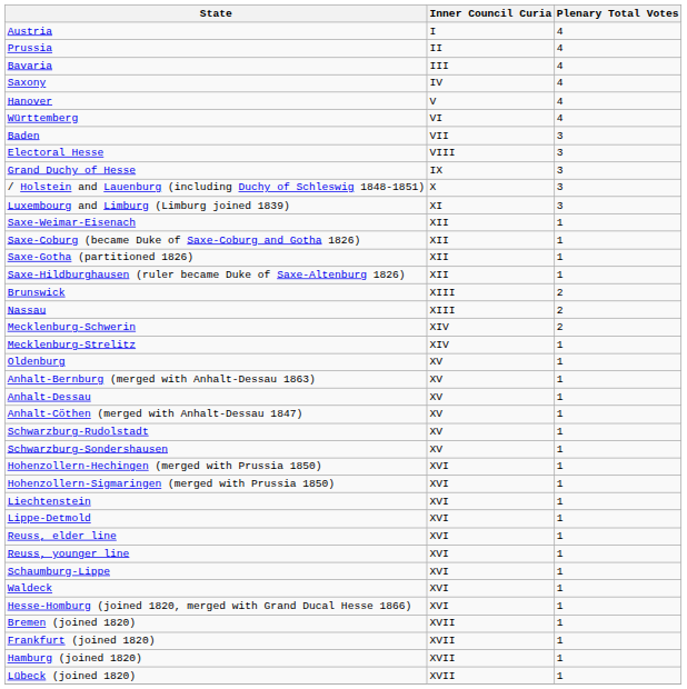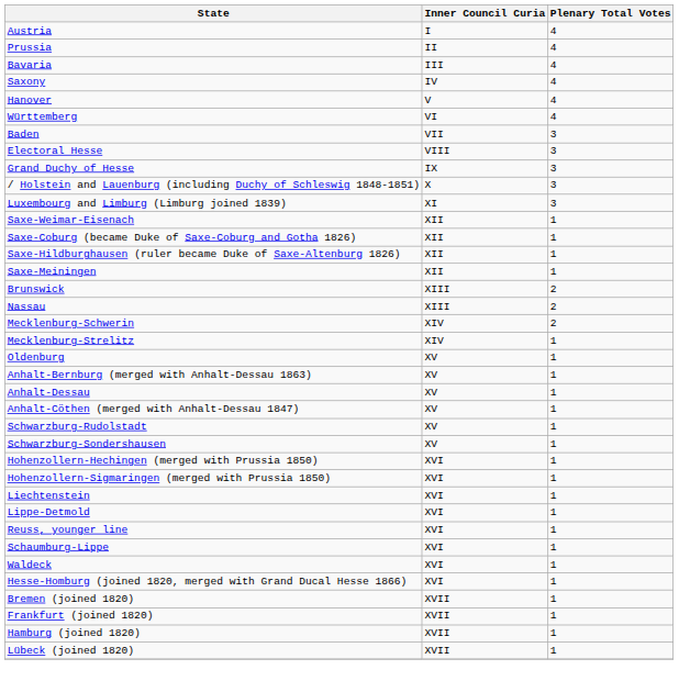 <table class="wikitable sortable" style="text-align: left;">
 <tr>
 <th>State</th>
 <th>Inner Council Curia</th>
 <th>Plenary Total Votes</th>
 </tr>
 <tr>
 <td style="text-align: left;"> <a href='#'>Austria</a></td>
 <td>I</td>
 <td>4</td>
 </tr>
 <tr>
 <td style="text-align: left;"> <a href='#'>Prussia</a></td>
 <td>II</td>
 <td>4</td>
 </tr>
 <tr>
 <td style="text-align: left;"> <a href='#'>Bavaria</a></td>
 <td>III</td>
 <td>4</td>
 </tr>
 <tr>
 <td style="text-align: left;"> <a href='#'>Saxony</a></td>
 <td>IV</td>
 <td>4</td>
 </tr>
 <tr>
 <td style="text-align: left;"> <a href='#'>Hanover</a></td>
 <td>V</td>
 <td>4</td>
 </tr>
 <tr>
 <td style="text-align: left;"> <a href='#'>Württemberg</a></td>
 <td>VI</td>
 <td>4</td>
 </tr>
 <tr>
 <td style="text-align: left;"> <a href='#'>Baden</a></td>
 <td>VII</td>
 <td>3</td>
 </tr>
 <tr>
 <td style="text-align: left;"> <a href='#'>Electoral Hesse</a></td>
 <td>VIII</td>
 <td>3</td>
 </tr>
 <tr>
 <td style="text-align: left;"> <a href='#'>Grand Duchy of Hesse</a></td>
 <td>IX</td>
 <td>3</td>
 </tr>
 <tr>
 <td style="text-align: left;">/ <a href='#'>Holstein</a> and <a href='#'>Lauenburg</a> (including <a href='#'>Duchy of Schleswig</a> 1848-1851)</td>
 <td>X</td>
 <td>3</td>
 </tr>
 <tr>
 <td style="text-align: left;"> <a href='#'>Luxembourg</a> and <a href='#'>Limburg</a> (Limburg joined 1839)</td>
 <td>XI</td>
 <td>3</td>
 </tr>
 <tr>
 <td style="text-align: left;">  <a href='#'>Saxe-Weimar-Eisenach</a></td>
 <td>XII</td>
 <td>1</td>
 </tr>
 <tr>
 <td style="text-align: left;"> <a href='#'>Saxe-Coburg</a> (became Duke of <a href='#'>Saxe-Coburg and Gotha</a> 1826)</td>
 <td>XII</td>
 <td>1</td>
 </tr>
 <tr>
-<td style="text-align: left;"> <a href='#'>Saxe-Gotha</a> (partitioned 1826)</td>
+<td style="text-align: left;"> <a href='#'>Saxe-Hildburghausen</a> (ruler became Duke of <a href='#'>Saxe-Altenburg</a> 1826)</td>
 <td>XII</td>
 <td>1</td>
 </tr>
 <tr>
-<td style="text-align: left;"> <a href='#'>Saxe-Hildburghausen</a> (ruler became Duke of <a href='#'>Saxe-Altenburg</a> 1826)</td>
+<td style="text-align: left;"> <a href='#'>Saxe-Meiningen</a></td>
 <td>XII</td>
 <td>1</td>
 </tr>
 <tr>
 <td style="text-align: left;"> <a href='#'>Brunswick</a></td>
 <td>XIII</td>
 <td>2</td>
 </tr>
 <tr>
 <td style="text-align: left;"> <a href='#'>Nassau</a></td>
 <td>XIII</td>
 <td>2</td>
 </tr>
 <tr>
 <td style="text-align: left;"> <a href='#'>Mecklenburg-Schwerin</a></td>
 <td>XIV</td>
 <td>2</td>
 </tr>
 <tr>
 <td style="text-align: left;"> <a href='#'>Mecklenburg-Strelitz</a></td>
 <td>XIV</td>
 <td>1</td>
 </tr>
 <tr>
 <td style="text-align: left;"> <a href='#'>Oldenburg</a></td>
 <td>XV</td>
 <td>1</td>
 </tr>
 <tr>
 <td style="text-align: left;"> <a href='#'>Anhalt-Bernburg</a> (merged with Anhalt-Dessau 1863)</td>
 <td>XV</td>
 <td>1</td>
 </tr>
 <tr>
 <td style="text-align: left;"> <a href='#'>Anhalt-Dessau</a></td>
 <td>XV</td>
 <td>1</td>
 </tr>
 <tr>
 <td style="text-align: left;"> <a href='#'>Anhalt-Cöthen</a> (merged with Anhalt-Dessau 1847)</td>
 <td>XV</td>
 <td>1</td>
 </tr>
 <tr>
 <td style="text-align: left;"> <a href='#'>Schwarzburg-Rudolstadt</a></td>
 <td>XV</td>
 <td>1</td>
 </tr>
 <tr>
 <td style="text-align: left;"> <a href='#'>Schwarzburg-Sondershausen</a></td>
 <td>XV</td>
 <td>1</td>
 </tr>
 <tr>
 <td style="text-align: left;"> <a href='#'>Hohenzollern-Hechingen</a> (merged with Prussia 1850)</td>
 <td>XVI</td>
 <td>1</td>
 </tr>
 <tr>
 <td style="text-align: left;"> <a href='#'>Hohenzollern-Sigmaringen</a> (merged with Prussia 1850)</td>
 <td>XVI</td>
 <td>1</td>
 </tr>
 <tr>
 <td style="text-align: left;"> <a href='#'>Liechtenstein</a></td>
 <td>XVI</td>
 <td>1</td>
 </tr>
 <tr>
 <td style="text-align: left;"> <a href='#'>Lippe-Detmold</a></td>
 <td>XVI</td>
 <td>1</td>
 </tr>
 <tr>
-<td style="text-align: left;"> <a href='#'>Reuss, elder line</a></td>
-<td>XVI</td>
-<td>1</td>
-</tr>
-<tr>
 <td style="text-align: left;"> <a href='#'>Reuss, younger line</a></td>
 <td>XVI</td>
 <td>1</td>
 </tr>
 <tr>
 <td style="text-align: left;"> <a href='#'>Schaumburg-Lippe</a></td>
 <td>XVI</td>
 <td>1</td>
 </tr>
 <tr>
 <td style="text-align: left;"> <a href='#'>Waldeck</a></td>
 <td>XVI</td>
 <td>1</td>
 </tr>
 <tr>
 <td style="text-align: left;"> <a href='#'>Hesse-Homburg</a> (joined 1820, merged with Grand Ducal Hesse 1866)</td>
 <td>XVI</td>
 <td>1</td>
 </tr>
 <tr>
 <td style="text-align: left;"> <a href='#'>Bremen</a> (joined 1820)</td>
 <td>XVII</td>
 <td>1</td>
 </tr>
 <tr>
 <td style="text-align: left;"> <a href='#'>Frankfurt</a> (joined 1820)</td>
 <td>XVII</td>
 <td>1</td>
 </tr>
 <tr>
 <td style="text-align: left;"> <a href='#'>Hamburg</a> (joined 1820)</td>
 <td>XVII</td>
 <td>1</td>
 </tr>
 <tr>
 <td style="text-align: left;"> <a href='#'>Lübeck</a> (joined 1820)</td>
 <td>XVII</td>
 <td>1</td>
 </tr>
 <tr>
 </tr>
 </table>
